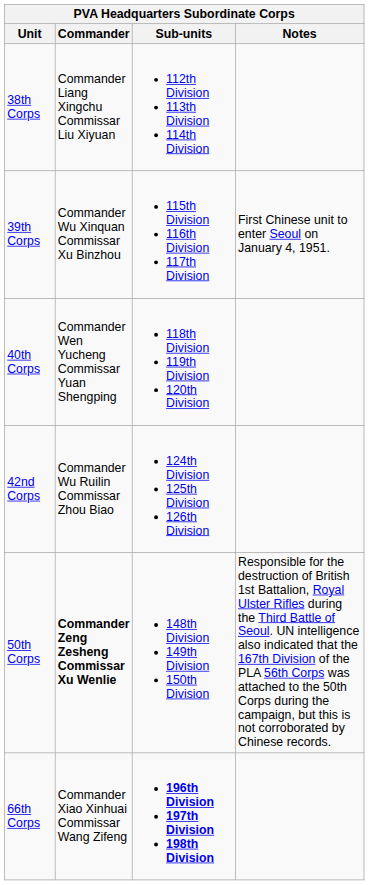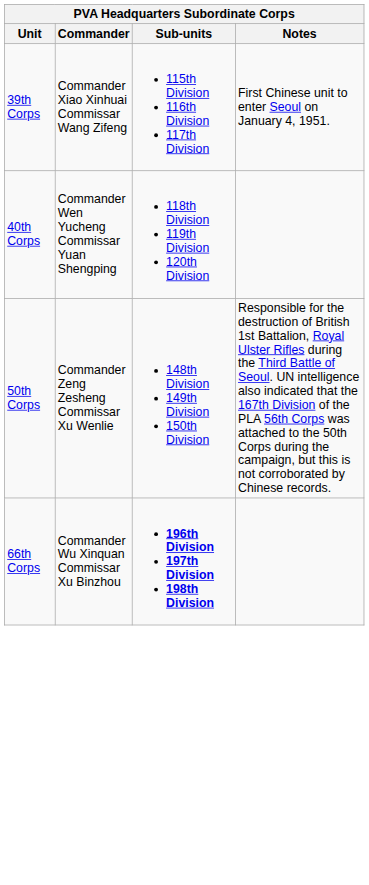 <table class="wikitable" style="width: 75%">
 <tr>
 <th colspan="4" align= center> PVA Headquarters Subordinate Corps</th>
 </tr>
 <tr>
 <th width=15%; align= center>Unit</th>
 <th width=15%; align= center>Commander</th>
 <th width=30%; align= center>Sub-units</th>
 <th width=40%; align= center>Notes</th>
 </tr>
 <tr>
-<td><a href='#'>38th Corps</a></td>
-<td>Commander Liang Xingchu<br>Commissar Liu Xiyuan</td>
-<td><br><ul><li><a href='#'>112th Division</a></li><li><a href='#'>113th Division</a></li><li><a href='#'>114th Division</a></li></ul></td>
-<td></td>
-</tr>
-<tr>
 <td><a href='#'>39th Corps</a></td>
-<td>Commander Wu Xinquan<br>Commissar Xu Binzhou</td>
+<td>Commander Xiao Xinhuai<br>Commissar Wang Zifeng</td>
 <td><br><ul><li><a href='#'>115th Division</a></li><li><a href='#'>116th Division</a></li><li><a href='#'>117th Division</a></li></ul></td>
 <td>First Chinese unit to enter <a href='#'>Seoul</a> on January 4, 1951.</td>
 </tr>
 <tr>
 <td><a href='#'>40th Corps</a></td>
 <td>Commander Wen Yucheng<br>Commissar Yuan Shengping</td>
 <td><br><ul><li><a href='#'>118th Division</a></li><li><a href='#'>119th Division</a></li><li><a href='#'>120th Division</a></li></ul></td>
 <td></td>
 </tr>
 <tr>
-<td><a href='#'>42nd Corps</a></td>
-<td>Commander Wu Ruilin<br>Commissar Zhou Biao</td>
-<td><br><ul><li><a href='#'>124th Division</a></li><li><a href='#'>125th Division</a></li><li><a href='#'>126th Division</a></li></ul></td>
-<td></td>
-</tr>
-<tr>
 <td><a href='#'>50th Corps</a></td>
-<td><strong>Commander Zeng Zesheng<br>Commissar Xu Wenlie</strong></td>
+<td>Commander Zeng Zesheng<br>Commissar Xu Wenlie</td>
 <td><br><ul><li><a href='#'>148th Division</a></li><li><a href='#'>149th Division</a></li><li><a href='#'>150th Division</a></li></ul></td>
 <td>Responsible for the destruction of British 1st Battalion, <a href='#'>Royal Ulster Rifles</a> during the <a href='#'>Third Battle of Seoul</a>. UN intelligence also indicated that the <a href='#'>167th Division</a> of the PLA <a href='#'>56th Corps</a> was attached to the 50th Corps during the campaign, but this is not corroborated by Chinese records.</td>
 </tr>
 <tr>
 <td><a href='#'>66th Corps</a></td>
-<td>Commander Xiao Xinhuai<br>Commissar Wang Zifeng</td>
+<td>Commander Wu Xinquan<br>Commissar Xu Binzhou</td>
 <td><strong><br><ul><li><a href='#'>196th Division</a></li><li><a href='#'>197th Division</a></li><li><a href='#'>198th Division</a></li></ul></strong></td>
 <td></td>
 </tr>
 </table>
